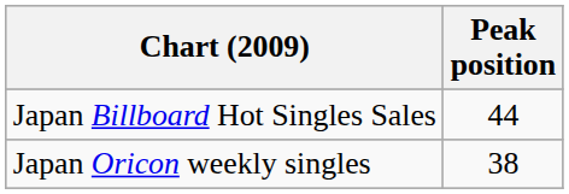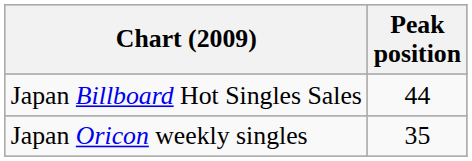 <table class="wikitable sortable">
 <tr>
 <th>Chart (2009)</th>
 <th>Peak<br>position</th>
 </tr>
 <tr>
 <td>Japan <em><a href='#'>Billboard</a></em> Hot Singles Sales</td>
 <td align="center">44</td>
 </tr>
 <tr>
 <td>Japan <em><a href='#'>Oricon</a></em> weekly singles</td>
-<td align="center">38</td>
+<td align="center">35</td>
 </tr>
 </table>
